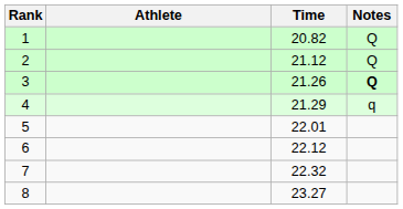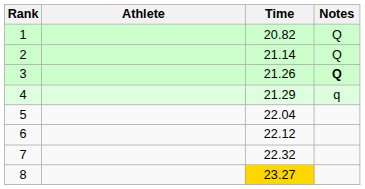 <table class="wikitable" style="text-align:center">
 <tr>
 <th width=40>Rank</th>
 <th width=250>Athlete</th>
 <th width=80>Time</th>
 <th width=50>Notes</th>
 </tr>
 <tr bgcolor=ccffcc>
 <td>1</td>
 <td align=left></td>
 <td>20.82</td>
 <td>Q</td>
 </tr>
 <tr bgcolor=ccffcc>
 <td>2</td>
 <td align=left></td>
-<td>21.12</td>
+<td>21.14</td>
 <td>Q</td>
 </tr>
 <tr bgcolor=ccffcc>
 <td>3</td>
 <td align=left></td>
 <td>21.26</td>
 <td><strong>Q</strong></td>
 </tr>
 <tr bgcolor=ddffdd>
 <td>4</td>
 <td align=left></td>
 <td>21.29</td>
 <td>q</td>
 </tr>
 <tr>
 <td>5</td>
 <td align=left></td>
-<td>22.01</td>
+<td>22.04</td>
 <td></td>
 </tr>
 <tr>
 <td>6</td>
 <td align=left></td>
 <td>22.12</td>
 <td></td>
 </tr>
 <tr>
 <td>7</td>
 <td align=left></td>
 <td>22.32</td>
 <td></td>
 </tr>
 <tr>
 <td>8</td>
 <td align=left></td>
-<td>23.27</td>
+<td style="background: gold;">23.27</td>
 <td></td>
 </tr>
 </table>
